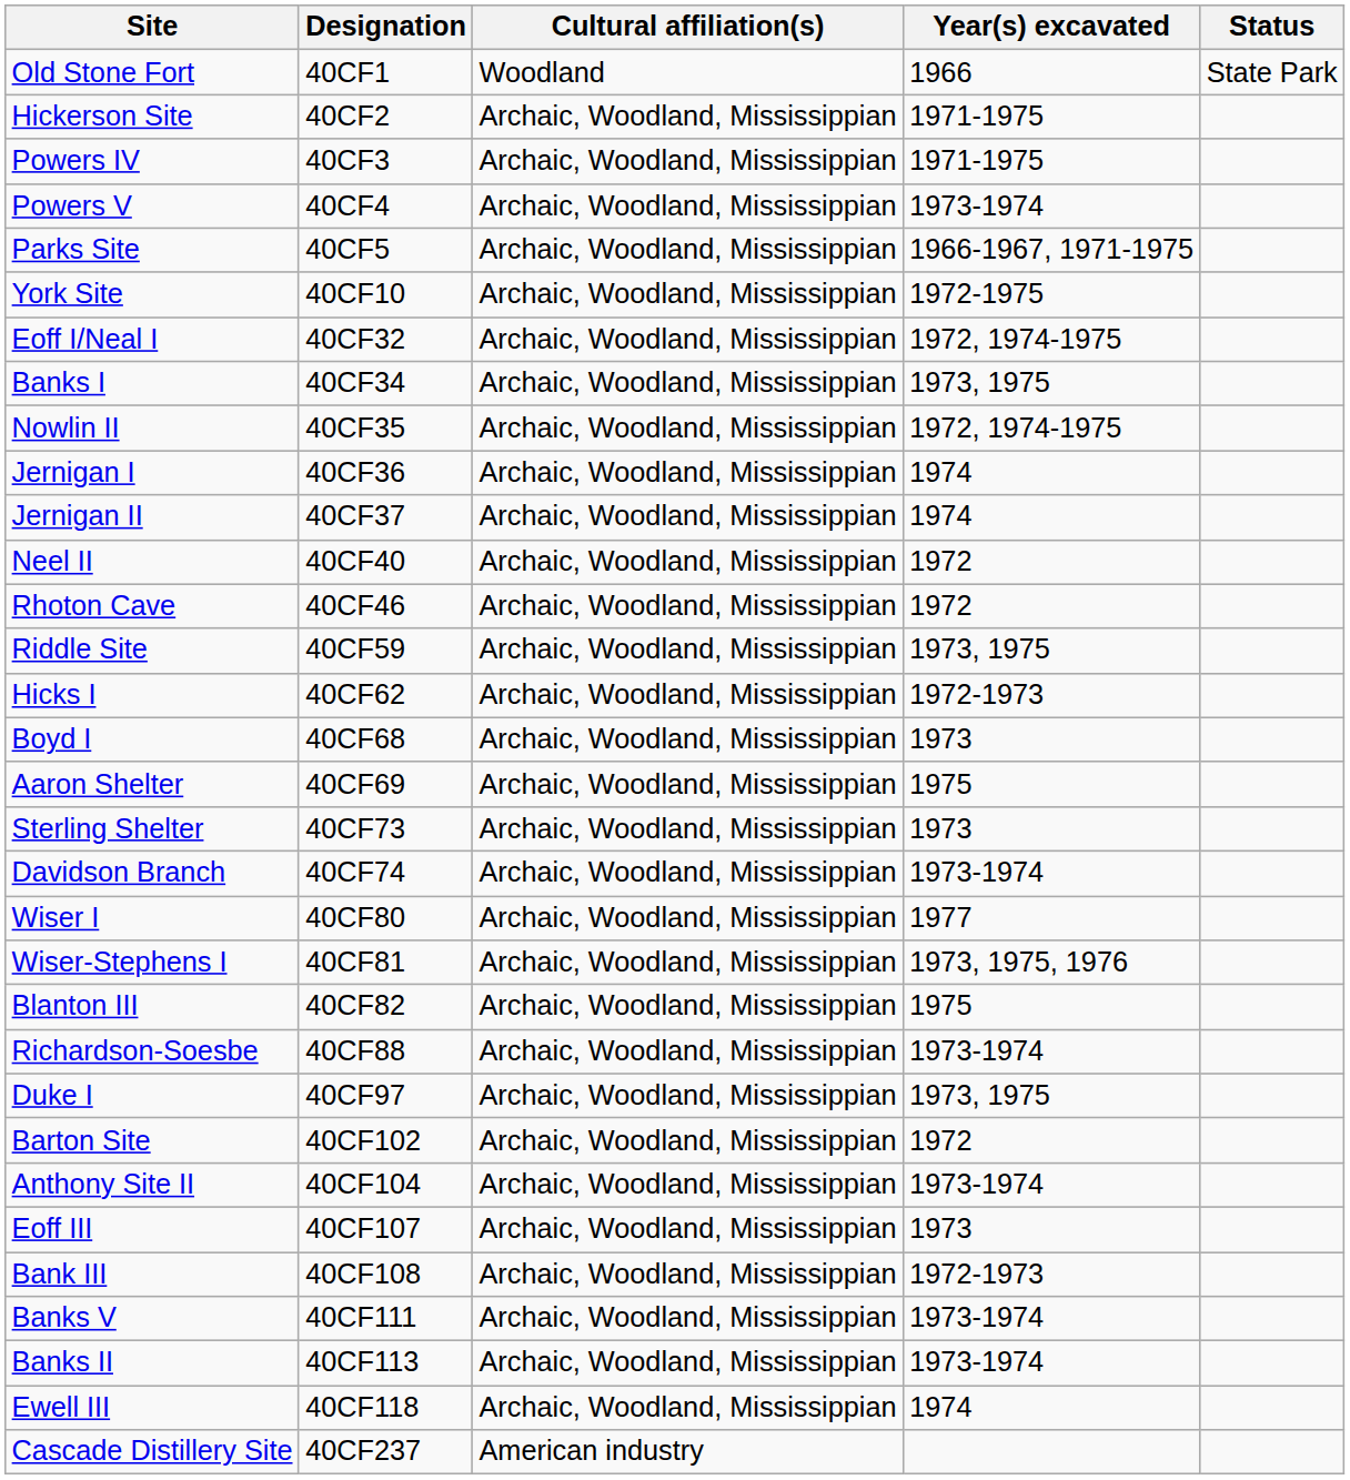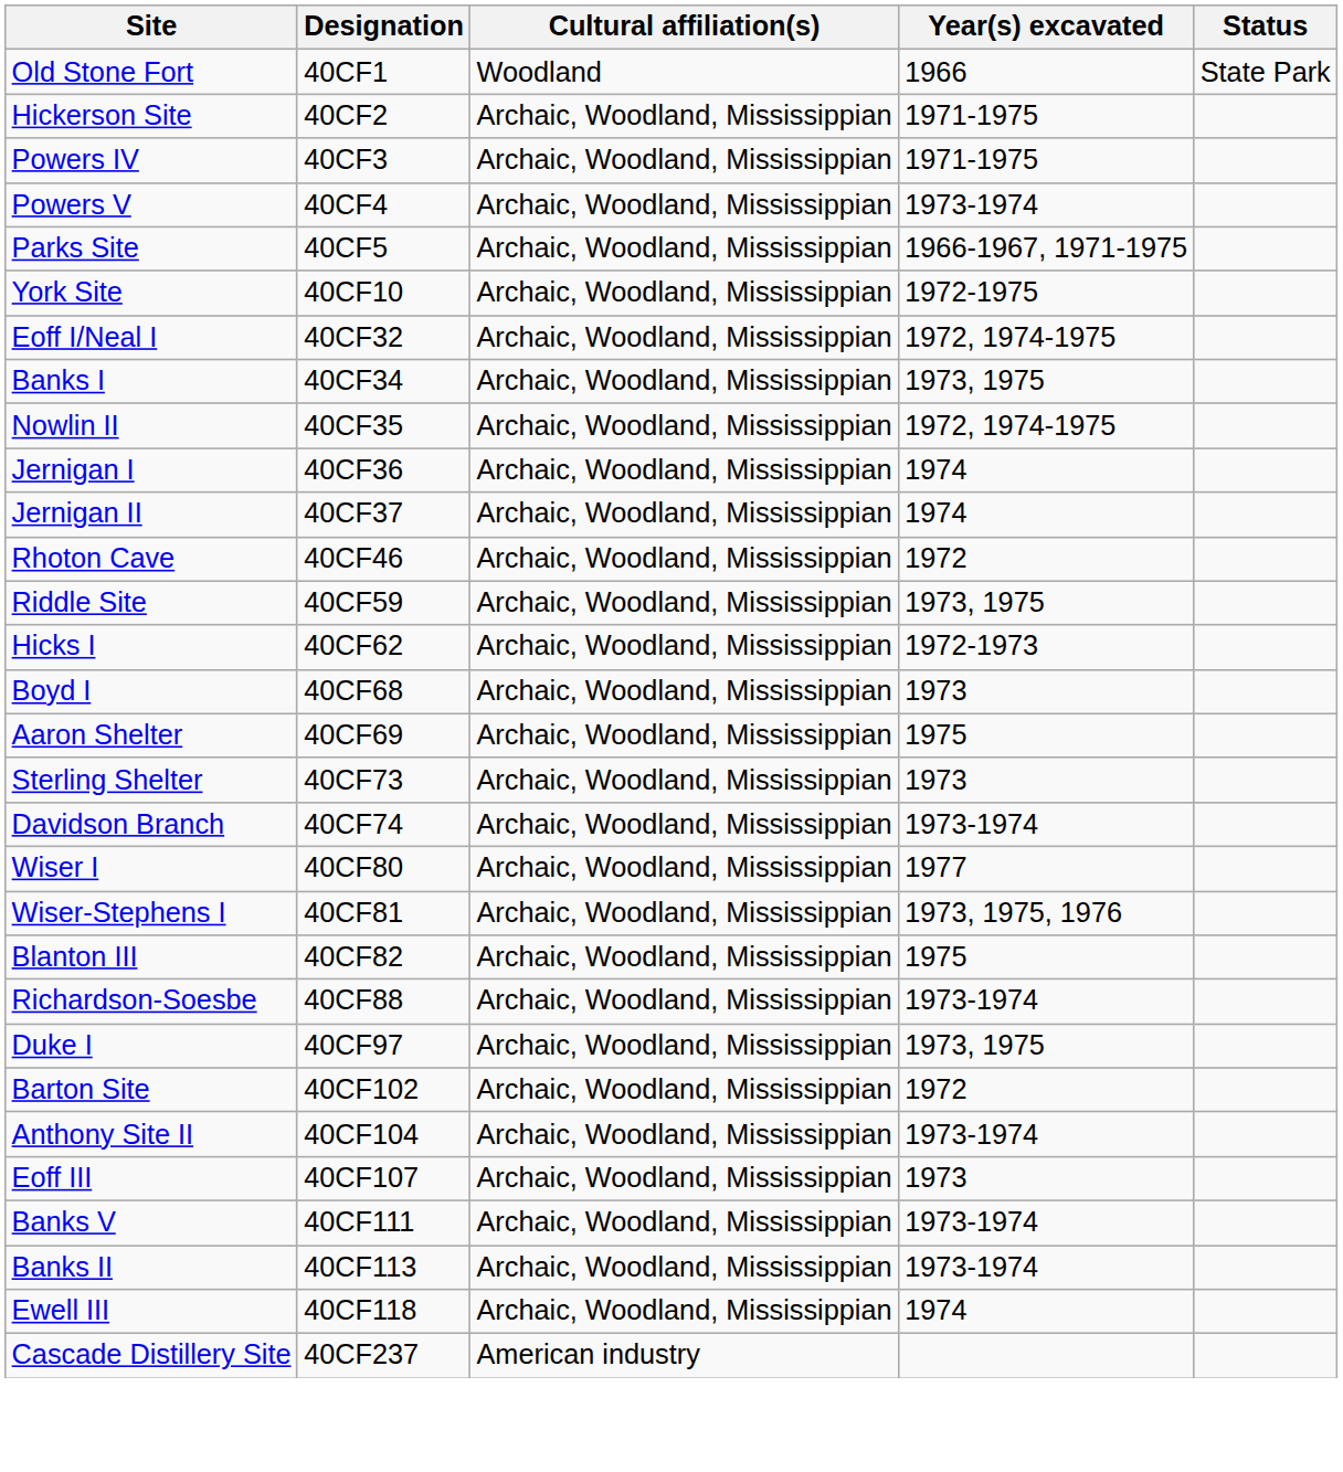 <table class="wikitable">
 <tr>
 <th>Site</th>
 <th>Designation</th>
 <th>Cultural affiliation(s)</th>
 <th>Year(s) excavated</th>
 <th>Status</th>
 </tr>
 <tr>
 <td><a href='#'>Old Stone Fort</a></td>
 <td>40CF1</td>
 <td>Woodland</td>
 <td>1966</td>
 <td>State Park</td>
 </tr>
 <tr>
 <td><a href='#'>Hickerson Site</a></td>
 <td>40CF2</td>
 <td>Archaic, Woodland, Mississippian</td>
 <td>1971-1975</td>
 <td></td>
 </tr>
 <tr>
 <td><a href='#'>Powers IV</a></td>
 <td>40CF3</td>
 <td>Archaic, Woodland, Mississippian</td>
 <td>1971-1975</td>
 <td></td>
 </tr>
 <tr>
 <td><a href='#'>Powers V</a></td>
 <td>40CF4</td>
 <td>Archaic, Woodland, Mississippian</td>
 <td>1973-1974</td>
 <td></td>
 </tr>
 <tr>
 <td><a href='#'>Parks Site</a></td>
 <td>40CF5</td>
 <td>Archaic, Woodland, Mississippian</td>
 <td>1966-1967, 1971-1975</td>
 <td></td>
 </tr>
 <tr>
 <td><a href='#'>York Site</a></td>
 <td>40CF10</td>
 <td>Archaic, Woodland, Mississippian</td>
 <td>1972-1975</td>
 <td></td>
 </tr>
 <tr>
 <td><a href='#'>Eoff I/Neal I</a></td>
 <td>40CF32</td>
 <td>Archaic, Woodland, Mississippian</td>
 <td>1972, 1974-1975</td>
 <td></td>
 </tr>
 <tr>
 <td><a href='#'>Banks I</a></td>
 <td>40CF34</td>
 <td>Archaic, Woodland, Mississippian</td>
 <td>1973, 1975</td>
 <td></td>
 </tr>
 <tr>
 <td><a href='#'>Nowlin II</a></td>
 <td>40CF35</td>
 <td>Archaic, Woodland, Mississippian</td>
 <td>1972, 1974-1975</td>
 <td></td>
 </tr>
 <tr>
 <td><a href='#'>Jernigan I</a></td>
 <td>40CF36</td>
 <td>Archaic, Woodland, Mississippian</td>
 <td>1974</td>
 <td></td>
 </tr>
 <tr>
 <td><a href='#'>Jernigan II</a></td>
 <td>40CF37</td>
 <td>Archaic, Woodland, Mississippian</td>
 <td>1974</td>
-<td></td>
-</tr>
-<tr>
-<td><a href='#'>Neel II</a></td>
-<td>40CF40</td>
-<td>Archaic, Woodland, Mississippian</td>
-<td>1972</td>
 <td></td>
 </tr>
 <tr>
 <td><a href='#'>Rhoton Cave</a></td>
 <td>40CF46</td>
 <td>Archaic, Woodland, Mississippian</td>
 <td>1972</td>
 <td></td>
 </tr>
 <tr>
 <td><a href='#'>Riddle Site</a></td>
 <td>40CF59</td>
 <td>Archaic, Woodland, Mississippian</td>
 <td>1973, 1975</td>
 <td></td>
 </tr>
 <tr>
 <td><a href='#'>Hicks I</a></td>
 <td>40CF62</td>
 <td>Archaic, Woodland, Mississippian</td>
 <td>1972-1973</td>
 <td></td>
 </tr>
 <tr>
 <td><a href='#'>Boyd I</a></td>
 <td>40CF68</td>
 <td>Archaic, Woodland, Mississippian</td>
 <td>1973</td>
 <td></td>
 </tr>
 <tr>
 <td><a href='#'>Aaron Shelter</a></td>
 <td>40CF69</td>
 <td>Archaic, Woodland, Mississippian</td>
 <td>1975</td>
 <td></td>
 </tr>
 <tr>
 <td><a href='#'>Sterling Shelter</a></td>
 <td>40CF73</td>
 <td>Archaic, Woodland, Mississippian</td>
 <td>1973</td>
 <td></td>
 </tr>
 <tr>
 <td><a href='#'>Davidson Branch</a></td>
 <td>40CF74</td>
 <td>Archaic, Woodland, Mississippian</td>
 <td>1973-1974</td>
 <td></td>
 </tr>
 <tr>
 <td><a href='#'>Wiser I</a></td>
 <td>40CF80</td>
 <td>Archaic, Woodland, Mississippian</td>
 <td>1977</td>
 <td></td>
 </tr>
 <tr>
 <td><a href='#'>Wiser-Stephens I</a></td>
 <td>40CF81</td>
 <td>Archaic, Woodland, Mississippian</td>
 <td>1973, 1975, 1976</td>
 <td></td>
 </tr>
 <tr>
 <td><a href='#'>Blanton III</a></td>
 <td>40CF82</td>
 <td>Archaic, Woodland, Mississippian</td>
 <td>1975</td>
 <td></td>
 </tr>
 <tr>
 <td><a href='#'>Richardson-Soesbe</a></td>
 <td>40CF88</td>
 <td>Archaic, Woodland, Mississippian</td>
 <td>1973-1974</td>
 <td></td>
 </tr>
 <tr>
 <td><a href='#'>Duke I</a></td>
 <td>40CF97</td>
 <td>Archaic, Woodland, Mississippian</td>
 <td>1973, 1975</td>
 <td></td>
 </tr>
 <tr>
 <td><a href='#'>Barton Site</a></td>
 <td>40CF102</td>
 <td>Archaic, Woodland, Mississippian</td>
 <td>1972</td>
 <td></td>
 </tr>
 <tr>
 <td><a href='#'>Anthony Site II</a></td>
 <td>40CF104</td>
 <td>Archaic, Woodland, Mississippian</td>
 <td>1973-1974</td>
 <td></td>
 </tr>
 <tr>
 <td><a href='#'>Eoff III</a></td>
 <td>40CF107</td>
 <td>Archaic, Woodland, Mississippian</td>
 <td>1973</td>
 <td></td>
 </tr>
 <tr>
-<td><a href='#'>Bank III</a></td>
-<td>40CF108</td>
-<td>Archaic, Woodland, Mississippian</td>
-<td>1972-1973</td>
-<td></td>
-</tr>
-<tr>
 <td><a href='#'>Banks V</a></td>
 <td>40CF111</td>
 <td>Archaic, Woodland, Mississippian</td>
 <td>1973-1974</td>
 <td></td>
 </tr>
 <tr>
 <td><a href='#'>Banks II</a></td>
 <td>40CF113</td>
 <td>Archaic, Woodland, Mississippian</td>
 <td>1973-1974</td>
 <td></td>
 </tr>
 <tr>
 <td><a href='#'>Ewell III</a></td>
 <td>40CF118</td>
 <td>Archaic, Woodland, Mississippian</td>
 <td>1974</td>
 <td></td>
 </tr>
 <tr>
 <td><a href='#'>Cascade Distillery Site</a></td>
 <td>40CF237</td>
 <td>American industry</td>
 <td></td>
 <td></td>
 </tr>
 </table>
